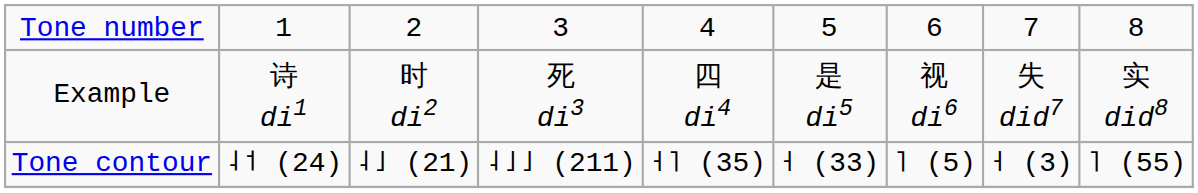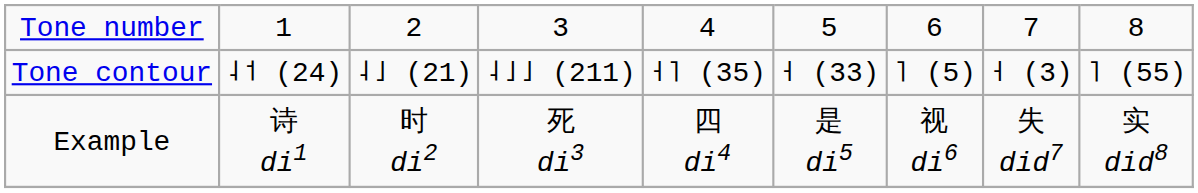 <table class="wikitable" style="text-align:center;">
 <tr>
 <td><a href='#'>Tone number</a></td>
 <td>1</td>
 <td>2</td>
 <td>3</td>
 <td>4</td>
 <td>5</td>
 <td>6</td>
 <td>7</td>
 <td>8</td>
 </tr>
 <tr>
+<td><a href='#'>Tone contour</a></td>
+<td>˨˦ (24)</td>
+<td>˨˩ (21)</td>
+<td>˨˩˩ (211)</td>
+<td>˧˥ (35)</td>
+<td>˧ (33)</td>
+<td>˥ (5)</td>
+<td>˧ (3)</td>
+<td>˥ (55)</td>
+</tr>
+<tr>
 <td>Example</td>
 <td>诗<br><em>di<sup>1</sup></em></td>
 <td>时<br><em>di<sup>2</sup></em></td>
 <td>死<br><em>di<sup>3</sup></em></td>
 <td>四<br><em>di<sup>4</sup></em></td>
 <td>是<br><em>di<sup>5</sup></em></td>
 <td>视<br><em>di<sup>6</sup></em></td>
 <td>失<br><em>did<sup>7</sup></em></td>
 <td>实<br><em>did<sup>8</sup></em></td>
 </tr>
 <tr>
-<td><a href='#'>Tone contour</a></td>
-<td>˨˦ (24)</td>
-<td>˨˩ (21)</td>
-<td>˨˩˩ (211)</td>
-<td>˧˥ (35)</td>
-<td>˧ (33)</td>
-<td>˥ (5)</td>
-<td>˧ (3)</td>
-<td>˥ (55)</td>
-</tr>
-<tr>
 </tr>
 </table>
